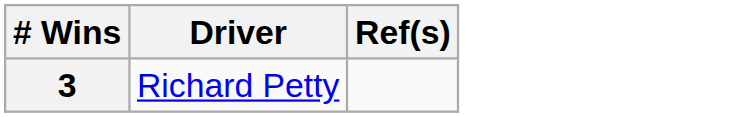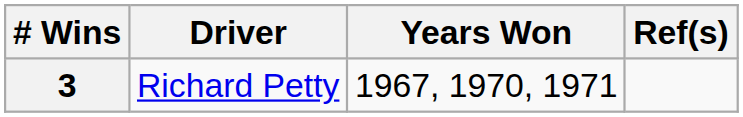 <table class="wikitable" style="font-size: 95%;">
 <tr>
 <th># Wins</th>
 <th>Driver</th>
+<th>Years Won</th>
 <th>Ref(s)</th>
 </tr>
 <tr>
 <th>3</th>
 <td><a href='#'>Richard Petty</a></td>
+<td>1967, 1970, 1971</td>
 <td></td>
 </tr>
 </table>
